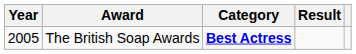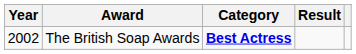 <table class="wikitable sortable">
 <tr>
 <th>Year</th>
 <th>Award</th>
 <th>Category</th>
 <th>Result</th>
 <th scope=col class=unsortable></th>
 </tr>
 <tr>
-<td>2005</td>
+<td>2002</td>
 <td>The British Soap Awards</td>
 <td><strong><a href='#'>Best Actress</a></strong></td>
 <td></td>
 <td align="center"></td>
 </tr>
 </table>
